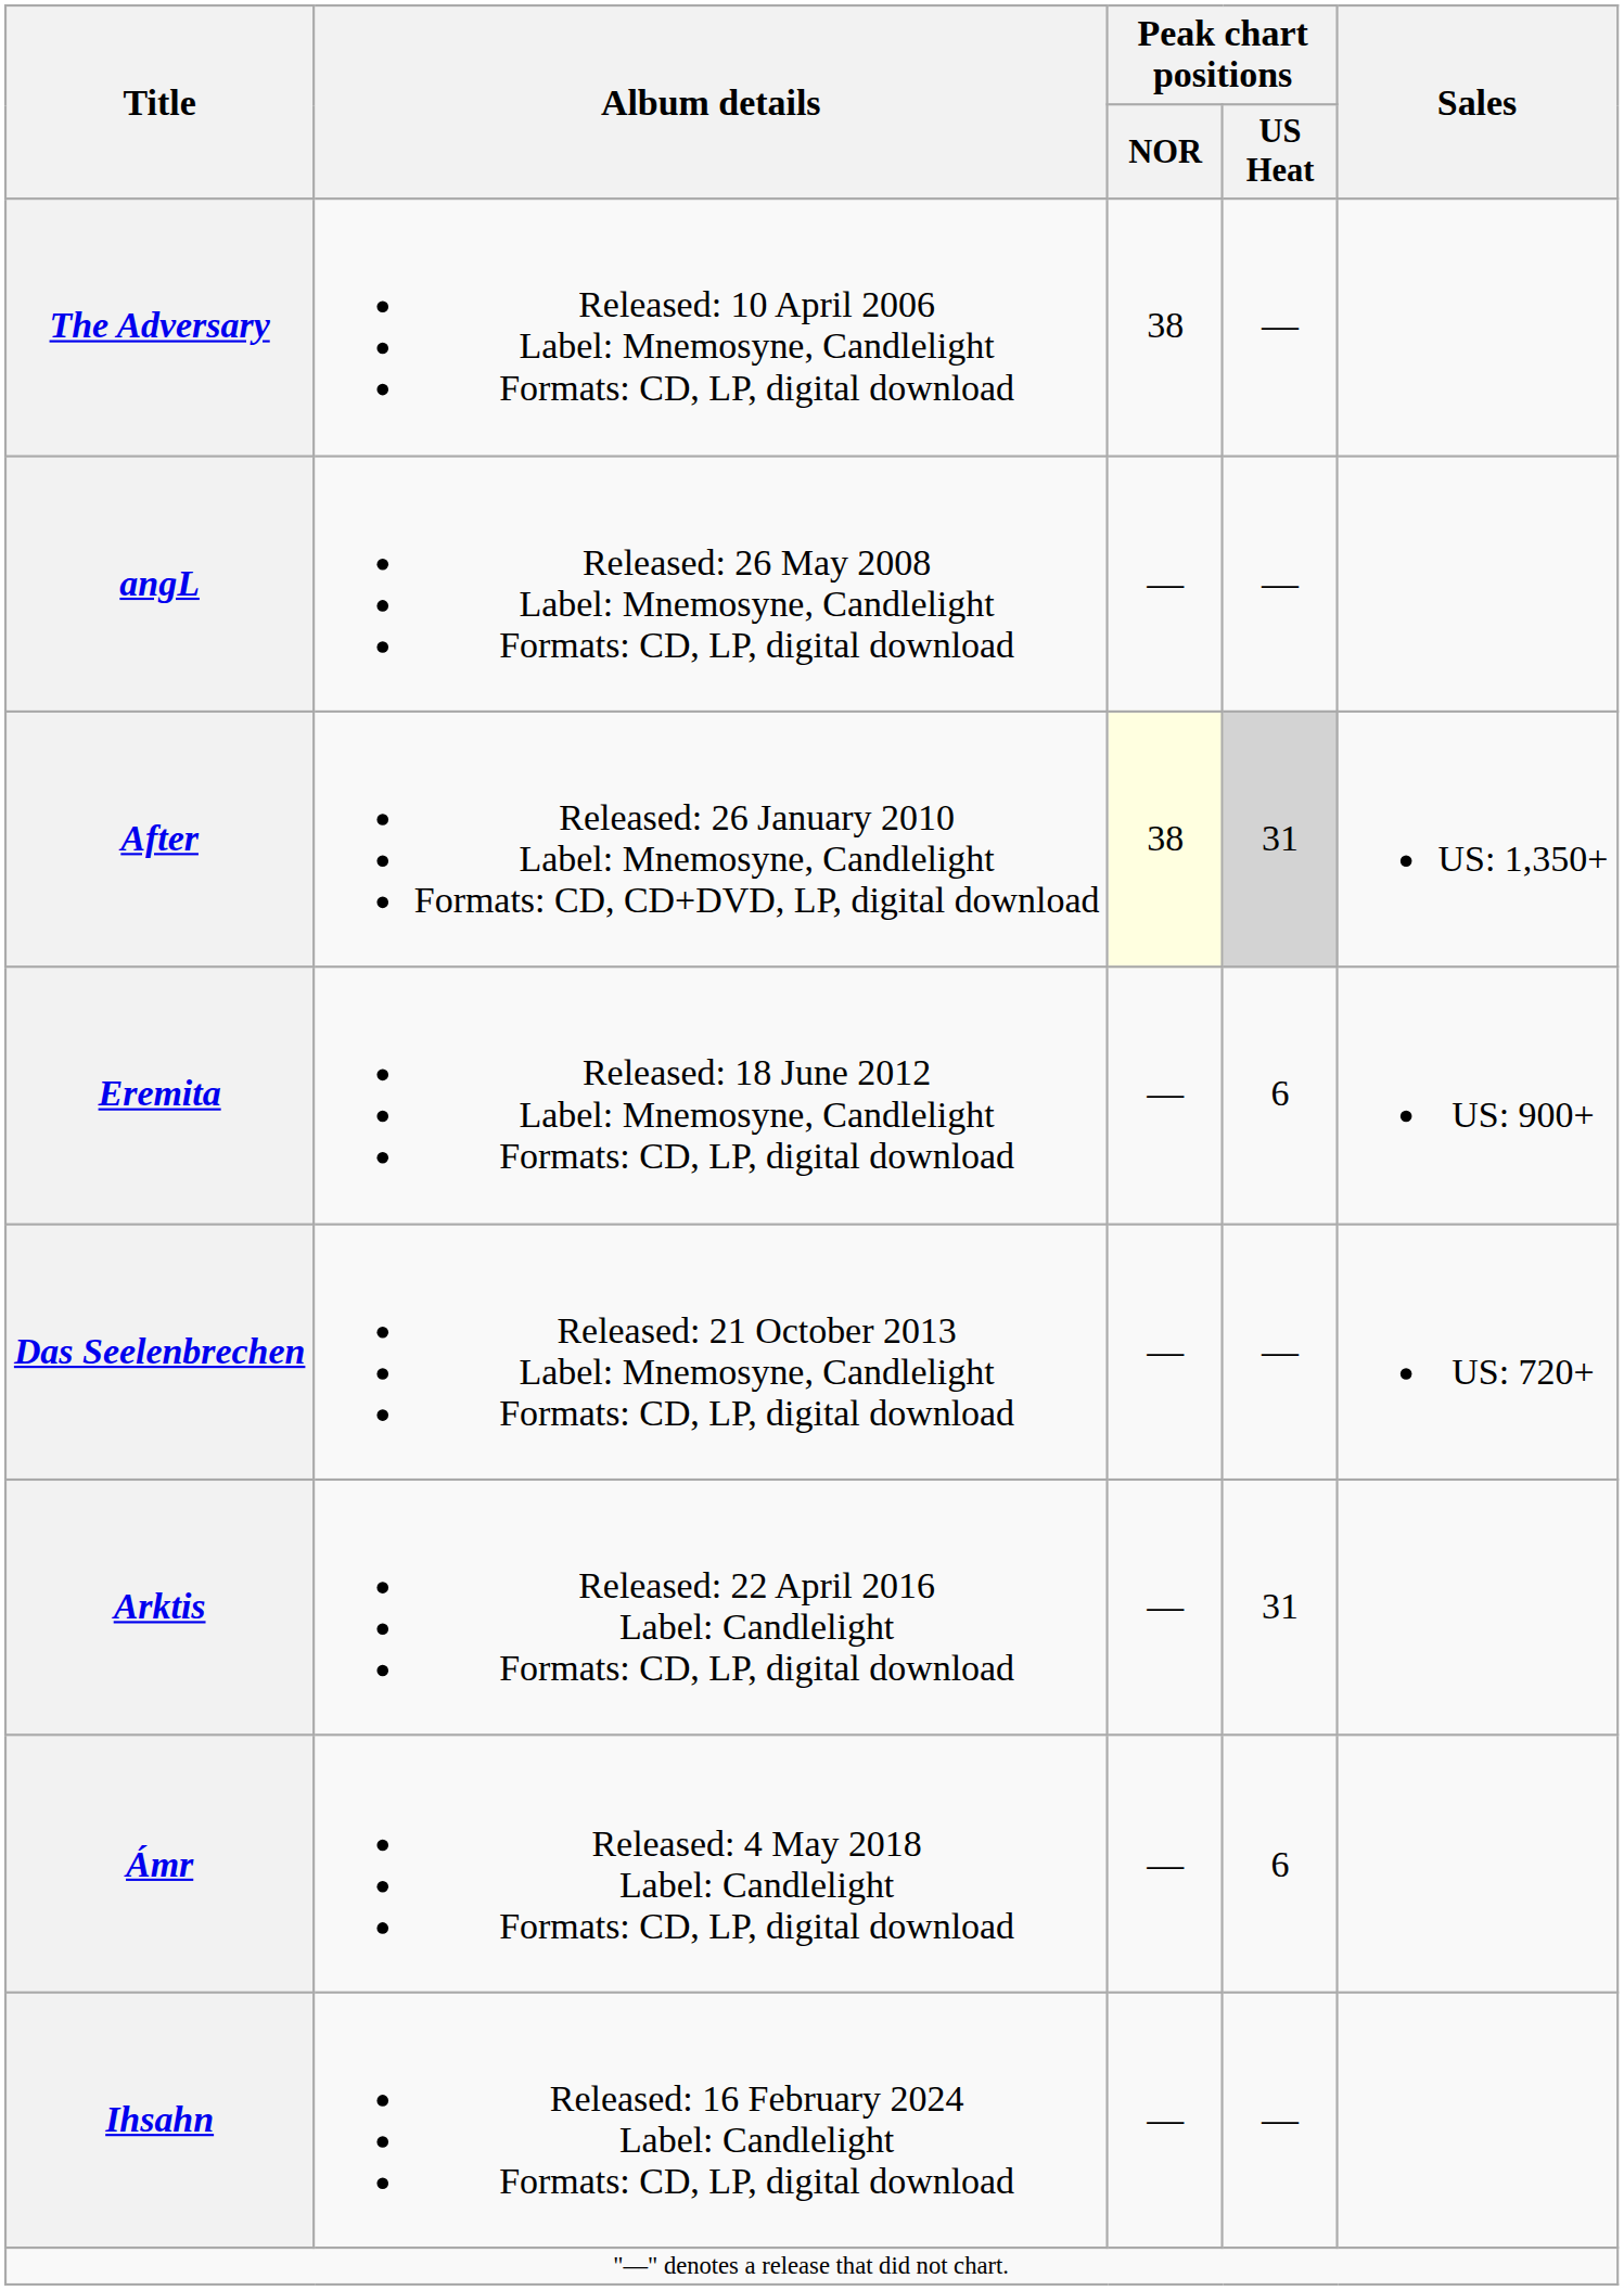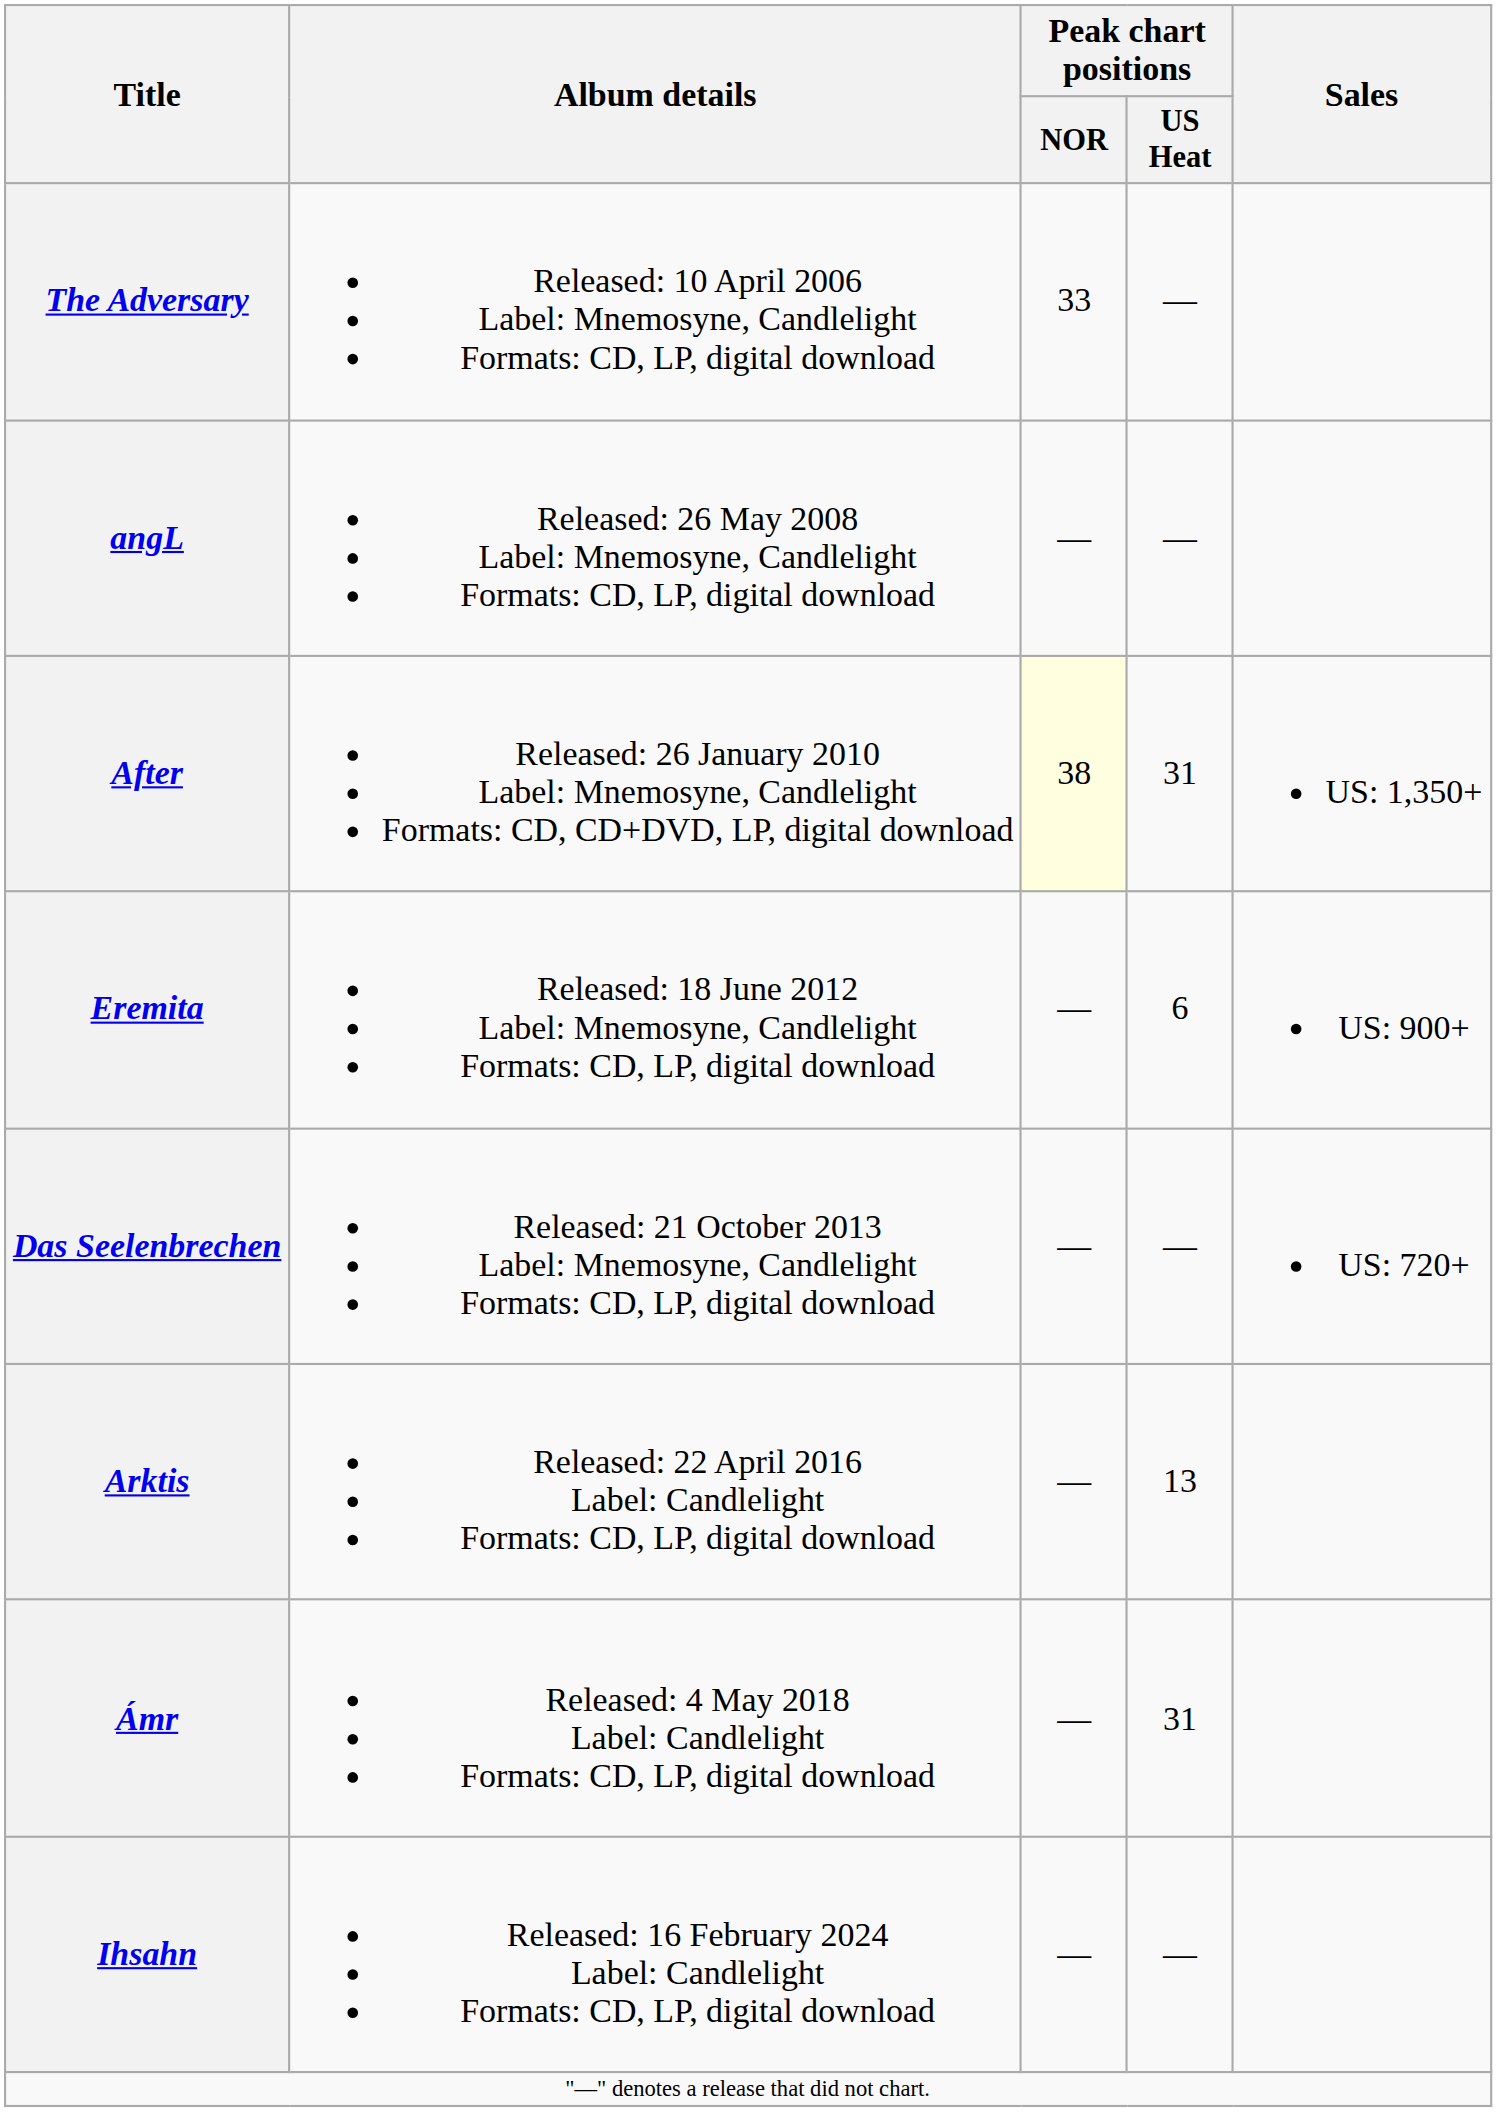 <table class="wikitable plainrowheaders" style="text-align:center;">
 <tr>
 <th scope="col" rowspan="2">Title</th>
 <th scope="col" rowspan="2">Album details</th>
 <th scope="col" colspan="2">Peak chart positions</th>
 <th scope="col" rowspan="2">Sales</th>
 </tr>
 <tr>
 <th scope="col" style="width:3em;font-size:90%;">NOR<br></th>
 <th scope="col" style="width:3em;font-size:90%;">US Heat<br></th>
 </tr>
 <tr>
 <th scope="row"><em><a href='#'>The Adversary</a></em></th>
 <td><br><ul><li>Released: 10 April 2006</li><li>Label: Mnemosyne, Candlelight</li><li>Formats: CD, LP, digital download</li></ul></td>
-<td>38</td>
+<td>33</td>
 <td>—</td>
 <td></td>
 </tr>
 <tr>
 <th scope="row"><em><a href='#'>angL</a></em></th>
 <td><br><ul><li>Released: 26 May 2008</li><li>Label: Mnemosyne, Candlelight</li><li>Formats: CD, LP, digital download</li></ul></td>
 <td>—</td>
 <td>—</td>
 <td></td>
 </tr>
 <tr>
 <th scope="row"><em><a href='#'>After</a></em></th>
 <td><br><ul><li>Released: 26 January 2010</li><li>Label: Mnemosyne, Candlelight</li><li>Formats: CD, CD+DVD, LP, digital download</li></ul></td>
 <td style="background: lightyellow;">38</td>
-<td style="background: lightgrey;">31</td>
+<td>31</td>
 <td><br><ul><li>US: 1,350+</li></ul></td>
 </tr>
 <tr>
 <th scope="row"><em><a href='#'>Eremita</a></em></th>
 <td><br><ul><li>Released: 18 June 2012</li><li>Label: Mnemosyne, Candlelight</li><li>Formats: CD, LP, digital download</li></ul></td>
 <td>—</td>
 <td>6</td>
 <td><br><ul><li>US: 900+</li></ul></td>
 </tr>
 <tr>
 <th scope="row"><em><a href='#'>Das Seelenbrechen</a></em></th>
 <td><br><ul><li>Released: 21 October 2013</li><li>Label: Mnemosyne, Candlelight</li><li>Formats: CD, LP, digital download</li></ul></td>
 <td>—</td>
 <td>—</td>
 <td><br><ul><li>US: 720+</li></ul></td>
 </tr>
 <tr>
 <th scope="row"><em><a href='#'>Arktis</a></em></th>
 <td><br><ul><li>Released: 22 April 2016</li><li>Label: Candlelight</li><li>Formats: CD, LP, digital download</li></ul></td>
 <td>—</td>
-<td>31</td>
+<td>13</td>
 <td></td>
 </tr>
 <tr>
 <th scope="row"><em><a href='#'>Ámr</a></em></th>
 <td><br><ul><li>Released: 4 May 2018</li><li>Label: Candlelight</li><li>Formats: CD, LP, digital download</li></ul></td>
 <td>—</td>
-<td>6</td>
+<td>31</td>
 <td></td>
 </tr>
 <tr>
 <th scope="row"><em><a href='#'>Ihsahn</a></em></th>
 <td><br><ul><li>Released: 16 February 2024</li><li>Label: Candlelight</li><li>Formats: CD, LP, digital download</li></ul></td>
 <td>—</td>
 <td>—</td>
 <td></td>
 </tr>
 <tr>
 <td colspan=10 style=font-size:8pt;>"—" denotes a release that did not chart.</td>
 </tr>
 </table>
